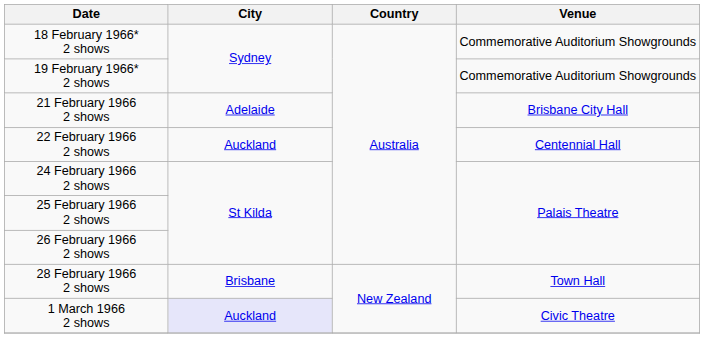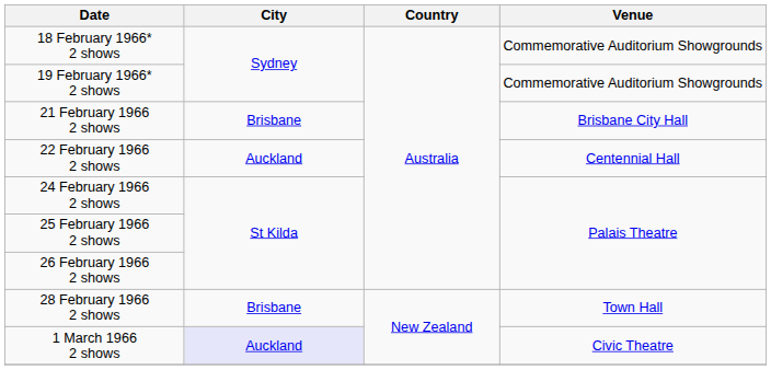 <table class="wikitable" style="text-align:center;">
 <tr>
 <th width="200">Date</th>
 <th width="200">City</th>
 <th width="150">Country</th>
 <th width="300">Venue</th>
 </tr>
 <tr>
 <td>18 February 1966* <br>2 shows</td>
 <td rowspan="2"><a href='#'>Sydney</a></td>
 <td rowspan="7"><a href='#'>Australia</a></td>
 <td>Commemorative Auditorium Showgrounds</td>
 </tr>
 <tr>
 <td>19 February 1966* <br>2 shows</td>
 <td>Commemorative Auditorium Showgrounds</td>
 </tr>
 <tr>
 <td>21 February 1966 <br>2 shows</td>
-<td><a href='#'>Adelaide</a></td>
+<td><a href='#'>Brisbane</a></td>
 <td><a href='#'>Brisbane City Hall</a></td>
 </tr>
 <tr>
 <td>22 February 1966 <br>2 shows</td>
 <td><a href='#'>Auckland</a></td>
 <td><a href='#'>Centennial Hall</a></td>
 </tr>
 <tr>
 <td>24 February 1966 <br>2 shows</td>
 <td rowspan="3"><a href='#'>St Kilda</a></td>
 <td rowspan="3"><a href='#'>Palais Theatre</a></td>
 </tr>
 <tr>
 <td>25 February 1966 <br>2 shows</td>
 </tr>
 <tr>
 <td>26 February 1966 <br>2 shows</td>
 </tr>
 <tr>
 <td>28 February 1966 <br>2 shows</td>
 <td><a href='#'>Brisbane</a></td>
 <td rowspan="2"><a href='#'>New Zealand</a></td>
 <td><a href='#'>Town Hall</a></td>
 </tr>
 <tr>
 <td>1 March 1966 <br>2 shows</td>
 <td style="background: lavender;"><a href='#'>Auckland</a></td>
 <td><a href='#'>Civic Theatre</a></td>
 </tr>
 <tr>
 </tr>
 </table>
